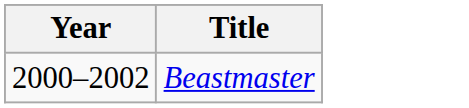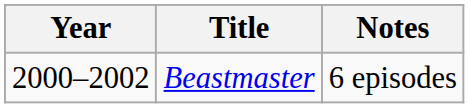 <table class="wikitable sortable">
 <tr>
 <th>Year</th>
 <th>Title</th>
+<th class="unsortable">Notes</th>
 </tr>
 <tr>
 <td>2000–2002</td>
 <td><em><a href='#'>Beastmaster</a></em></td>
+<td>6 episodes</td>
 </tr>
 </table>
